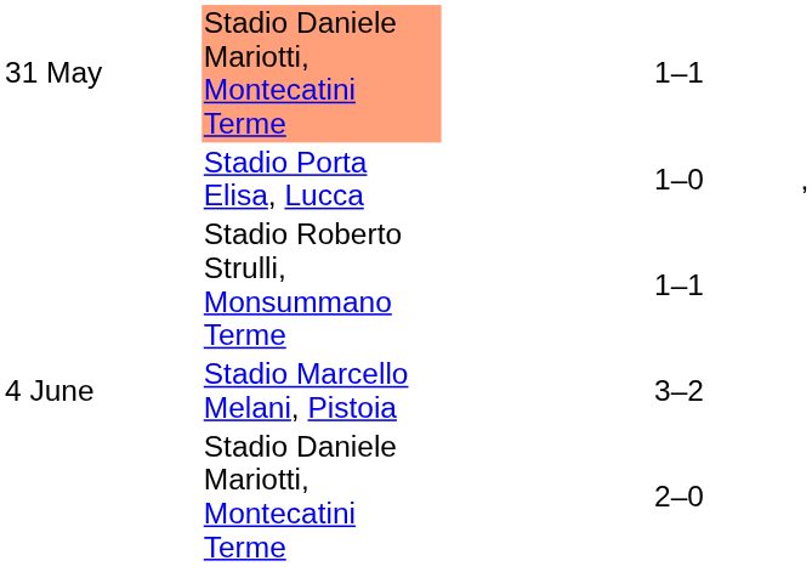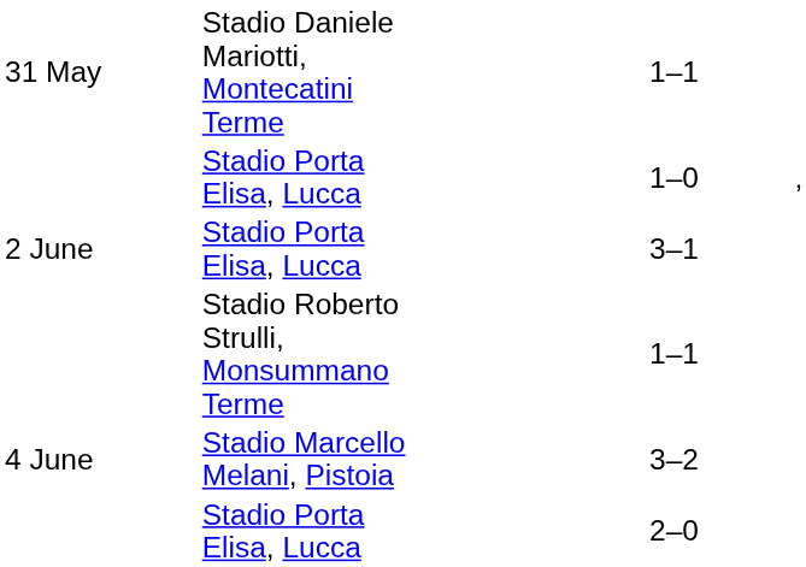 <table cellspacing=1 width=70%>
 <tr>
 <th width=25%></th>
 <th width=30%></th>
 <th width=15%></th>
 <th width=30%></th>
 </tr>
 <tr>
 <td>31 May</td>
-<td style="background: lightsalmon;">Stadio Daniele Mariotti, <a href='#'>Montecatini Terme</a></td>
+<td>Stadio Daniele Mariotti, <a href='#'>Montecatini Terme</a></td>
 <td align=right></td>
 <td align=center>1–1</td>
 <td></td>
 </tr>
 <tr>
 <td></td>
 <td><a href='#'>Stadio Porta Elisa</a>, <a href='#'>Lucca</a></td>
 <td align=right></td>
 <td align=center>1–0</td>
 <td>,</td>
+</tr>
+<tr>
+<td>2 June</td>
+<td><a href='#'>Stadio Porta Elisa</a>, <a href='#'>Lucca</a></td>
+<td align=right></td>
+<td align=center>3–1</td>
+<td></td>
 </tr>
 <tr>
 <td></td>
 <td>Stadio Roberto Strulli, <a href='#'>Monsummano Terme</a></td>
 <td align=right></td>
 <td align=center>1–1</td>
 <td></td>
 </tr>
 <tr>
 <td>4 June</td>
 <td><a href='#'>Stadio Marcello Melani</a>, <a href='#'>Pistoia</a></td>
 <td align=right></td>
 <td align=center>3–2</td>
 <td></td>
 </tr>
 <tr>
 <td></td>
-<td>Stadio Daniele Mariotti, <a href='#'>Montecatini Terme</a></td>
+<td><a href='#'>Stadio Porta Elisa</a>, <a href='#'>Lucca</a></td>
 <td align=right></td>
 <td align=center>2–0</td>
 <td></td>
 </tr>
 </table>
